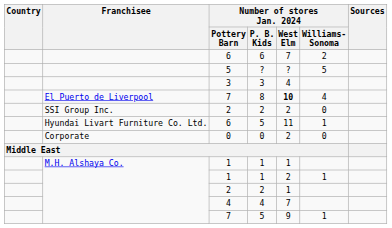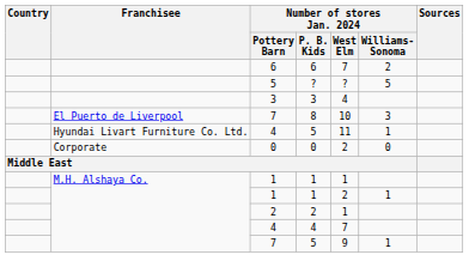 <table class=wikitable float=right>
 <tr>
 <th rowspan=2  style=vertical-align:top>Country</th>
 <th rowspan=2  style=vertical-align:top>Franchisee</th>
 <th colspan=4  style=vertical-align:top>Number of stores<br>Jan. 2024</th>
 <th rowspan=2  style=vertical-align:top>Sources</th>
 </tr>
 <tr>
 <th style=vertical-align:top>Pottery<br>Barn</th>
 <th style=vertical-align:top>P. B.<br>Kids</th>
 <th style=vertical-align:top>West<br>Elm</th>
 <th style=vertical-align:top>Williams-<br>Sonoma</th>
 </tr>
 <tr>
 <td></td>
 <td></td>
 <td style=text-align:center>6</td>
 <td style=text-align:center>6</td>
 <td style=text-align:center>7</td>
 <td style=text-align:center>2</td>
 <td></td>
 </tr>
 <tr>
 <td></td>
 <td></td>
 <td style=text-align:center>5</td>
 <td style=text-align:center>?</td>
 <td style=text-align:center>?</td>
 <td style=text-align:center>5</td>
 <td></td>
 </tr>
 <tr>
 <td></td>
 <td></td>
 <td style=text-align:center>3</td>
 <td style=text-align:center>3</td>
 <td style=text-align:center>4</td>
 <td></td>
 <td></td>
 </tr>
 <tr>
 <td></td>
 <td><a href='#'>El Puerto de Liverpool</a></td>
 <td style=text-align:center>7</td>
 <td style=text-align:center>8</td>
-<td style=text-align:center><strong>10</strong></td>
-<td style=text-align:center>4</td>
-<td></td>
-</tr>
-<tr>
-<td></td>
-<td>SSI Group Inc.</td>
-<td style=text-align:center>2</td>
-<td style=text-align:center>2</td>
-<td style=text-align:center>2</td>
-<td style=text-align:center>0</td>
+<td style=text-align:center>10</td>
+<td style=text-align:center>3</td>
 <td></td>
 </tr>
 <tr>
 <td></td>
 <td>Hyundai Livart Furniture Co. Ltd.</td>
-<td style=text-align:center>6</td>
+<td style=text-align:center>4</td>
 <td style=text-align:center>5</td>
 <td style=text-align:center>11</td>
 <td style=text-align:center>1</td>
 <td></td>
 </tr>
 <tr>
 <td></td>
 <td>Corporate</td>
 <td style=text-align:center>0</td>
 <td style=text-align:center>0</td>
 <td style=text-align:center>2</td>
 <td style=text-align:center>0</td>
 <td></td>
 </tr>
 <tr>
 <th colspan=6 style=text-align:left;vertical-align:top>Middle East</th>
 <th style=text-align:left;vertical-align:top></th>
 </tr>
 <tr>
 <td></td>
 <td rowspan=5 style=vertical-align:top><a href='#'>M.H. Alshaya Co.</a></td>
 <td style=text-align:center>1</td>
 <td style=text-align:center>1</td>
 <td style=text-align:center>1</td>
 <td></td>
 <td></td>
 </tr>
 <tr>
 <td><br></td>
 <td style=text-align:center>1</td>
 <td style=text-align:center>1</td>
 <td style=text-align:center>2</td>
 <td style=text-align:center>1</td>
 <td></td>
 </tr>
 <tr>
 <td><br></td>
 <td style=text-align:center>2</td>
 <td style=text-align:center>2</td>
 <td style=text-align:center>1</td>
 <td></td>
 <td></td>
 </tr>
 <tr>
 <td><br></td>
 <td style=text-align:center>4</td>
 <td style=text-align:center>4</td>
 <td style=text-align:center>7</td>
 <td></td>
 <td></td>
 </tr>
 <tr>
 <td><br></td>
 <td style=text-align:center>7</td>
 <td style=text-align:center>5</td>
 <td style=text-align:center>9</td>
 <td style=text-align:center>1</td>
 <td></td>
 </tr>
 </table>
